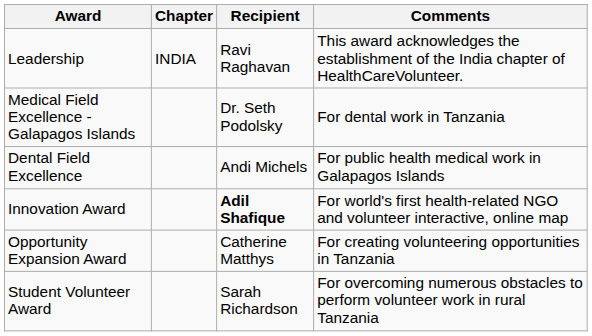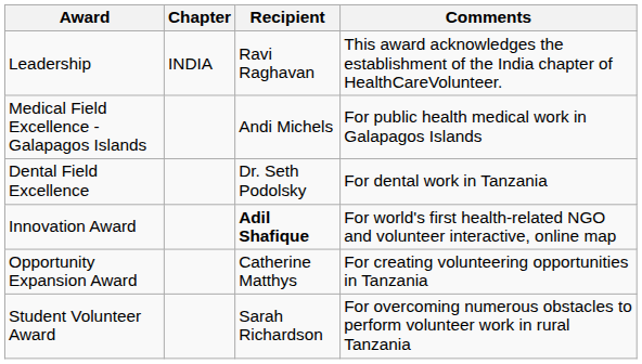 <table class="wikitable">
 <tr>
 <th>Award</th>
 <th>Chapter</th>
 <th>Recipient</th>
 <th>Comments</th>
 </tr>
 <tr>
 <td>Leadership</td>
 <td>INDIA</td>
 <td>Ravi Raghavan</td>
 <td>This award acknowledges the establishment of the India chapter of HealthCareVolunteer.</td>
 </tr>
 <tr>
 <td>Medical Field Excellence - Galapagos Islands</td>
 <td></td>
-<td>Dr. Seth Podolsky</td>
-<td>For dental work in Tanzania</td>
+<td>Andi Michels</td>
+<td>For public health medical work in Galapagos Islands</td>
 </tr>
 <tr>
 <td>Dental Field Excellence</td>
 <td></td>
-<td>Andi Michels</td>
-<td>For public health medical work in Galapagos Islands</td>
+<td>Dr. Seth Podolsky</td>
+<td>For dental work in Tanzania</td>
 </tr>
 <tr>
 <td>Innovation Award</td>
 <td></td>
 <td><strong>Adil Shafique</strong></td>
 <td>For world's first health-related NGO and volunteer interactive, online map</td>
 </tr>
 <tr>
 <td>Opportunity Expansion Award</td>
 <td></td>
 <td>Catherine Matthys</td>
 <td>For creating volunteering opportunities in Tanzania</td>
 </tr>
 <tr>
 <td>Student Volunteer Award</td>
 <td></td>
 <td>Sarah Richardson</td>
 <td>For overcoming numerous obstacles to perform volunteer work in rural Tanzania</td>
 </tr>
 </table>
